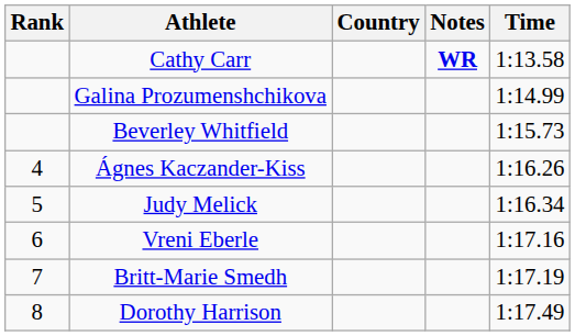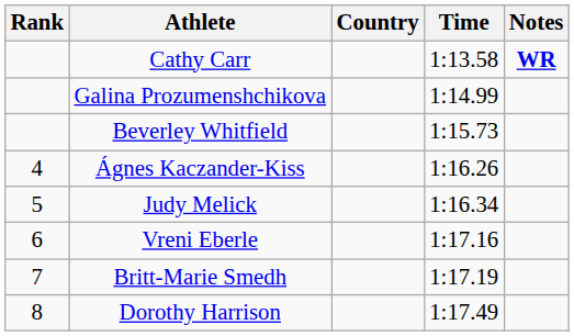 <table class="wikitable sortable" style="text-align:center">
 <tr>
 <th>Rank</th>
 <th>Athlete</th>
 <th>Country</th>
+<th>Time</th>
 <th>Notes</th>
-<th>Time</th>
 </tr>
 <tr>
 <td></td>
 <td><a href='#'>Cathy Carr</a></td>
 <td align=left></td>
+<td>1:13.58</td>
 <td><strong><a href='#'>WR</a></strong></td>
-<td>1:13.58</td>
 </tr>
 <tr>
 <td></td>
 <td><a href='#'>Galina Prozumenshchikova</a></td>
 <td align=left></td>
+<td>1:14.99</td>
 <td><strong>  </strong></td>
-<td>1:14.99</td>
 </tr>
 <tr>
 <td></td>
 <td><a href='#'>Beverley Whitfield</a></td>
 <td align=left></td>
+<td>1:15.73</td>
 <td><strong> </strong></td>
-<td>1:15.73</td>
 </tr>
 <tr>
 <td>4</td>
 <td><a href='#'>Ágnes Kaczander-Kiss</a></td>
 <td align=left></td>
+<td>1:16.26</td>
 <td><strong> </strong></td>
-<td>1:16.26</td>
 </tr>
 <tr>
 <td>5</td>
 <td><a href='#'>Judy Melick</a></td>
 <td align=left></td>
+<td>1:16.34</td>
 <td><strong> </strong></td>
-<td>1:16.34</td>
 </tr>
 <tr>
 <td>6</td>
 <td><a href='#'>Vreni Eberle</a></td>
 <td align=left></td>
+<td>1:17.16</td>
 <td><strong> </strong></td>
-<td>1:17.16</td>
 </tr>
 <tr>
 <td>7</td>
 <td><a href='#'>Britt-Marie Smedh</a></td>
 <td align=left></td>
+<td>1:17.19</td>
 <td><strong> </strong></td>
-<td>1:17.19</td>
 </tr>
 <tr>
 <td>8</td>
 <td><a href='#'>Dorothy Harrison</a></td>
 <td align=left></td>
+<td>1:17.49</td>
 <td><strong> </strong></td>
-<td>1:17.49</td>
 </tr>
 </table>
